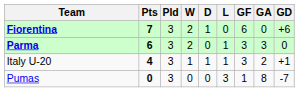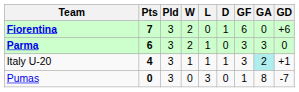 <table class="wikitable" style="text-align:center;">
 <tr>
 <th width=200>Team</th>
 <th width=20>Pts</th>
 <th width=20>Pld</th>
 <th width=20>W</th>
+<th width=20>L</th>
 <th width=20>D</th>
-<th width=20>L</th>
 <th width=20>GF</th>
 <th width=20>GA</th>
 <th width=20>GD</th>
 </tr>
 <tr style="background:#ccffcc">
 <td style="text-align:left"><strong> <a href='#'>Fiorentina</a></strong></td>
 <td><strong>7</strong></td>
 <td>3</td>
 <td>2</td>
+<td>0</td>
 <td>1</td>
-<td>0</td>
 <td>6</td>
 <td>0</td>
 <td>+6</td>
 </tr>
 <tr style="background:#ccffcc">
 <td style="text-align:left"><strong> <a href='#'>Parma</a></strong></td>
 <td><strong>6</strong></td>
 <td>3</td>
 <td>2</td>
+<td>1</td>
 <td>0</td>
-<td>1</td>
 <td>3</td>
 <td>3</td>
 <td>0</td>
 </tr>
 <tr>
 <td style="text-align:left"> Italy U-20</td>
 <td><strong>4</strong></td>
 <td>3</td>
 <td>1</td>
 <td>1</td>
 <td>1</td>
 <td>3</td>
-<td>2</td>
+<td style="background: paleturquoise;">2</td>
 <td>+1</td>
 </tr>
 <tr>
 <td style="text-align:left"> <a href='#'>Pumas</a></td>
 <td><strong>0</strong></td>
 <td>3</td>
 <td>0</td>
+<td>3</td>
 <td>0</td>
-<td>3</td>
 <td>1</td>
 <td>8</td>
 <td>-7</td>
 </tr>
 </table>
